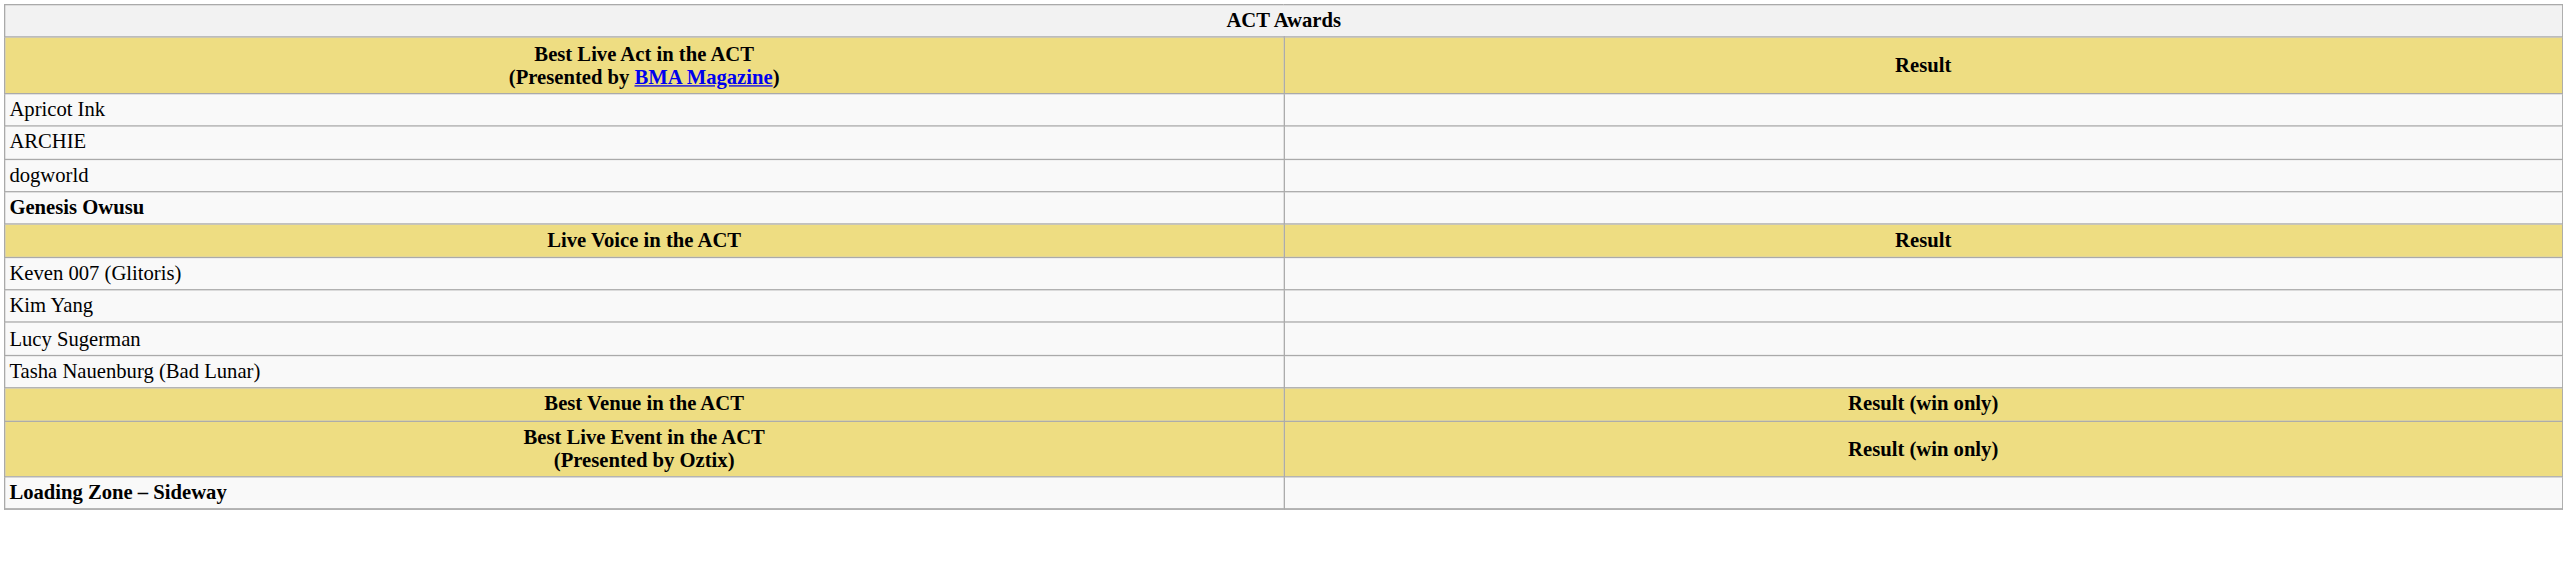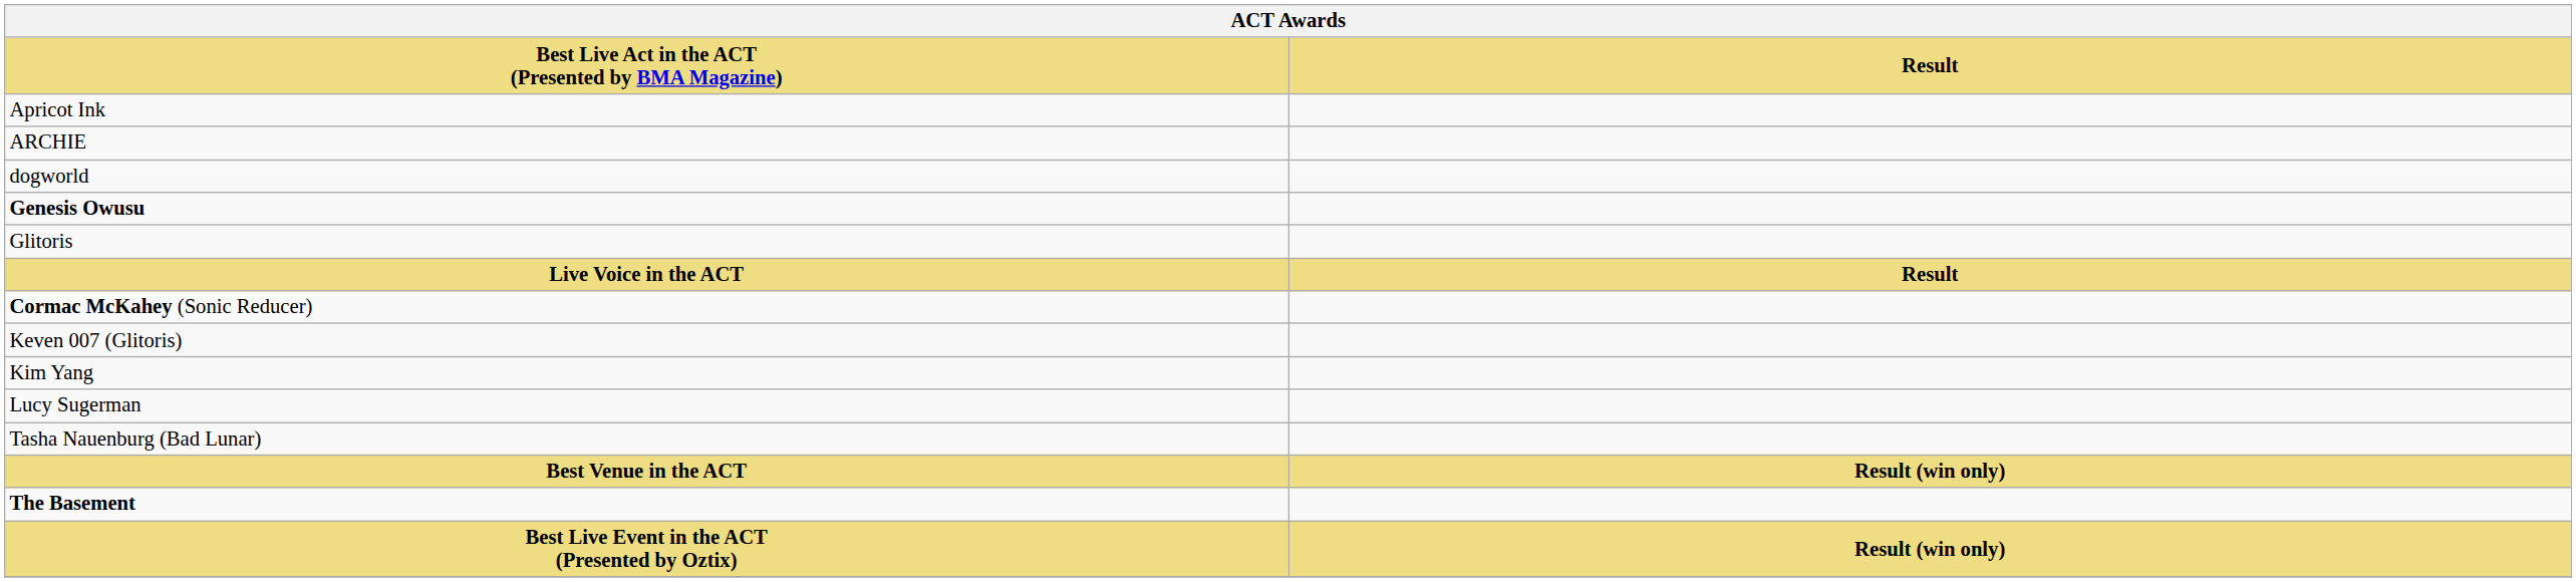 <table class="wikitable" width=100%>
 <tr>
 <th colspan="2">ACT Awards</th>
 </tr>
 <tr>
 <th style="width:10%;background:#EEDD82;">Best Live Act in the ACT <br> (Presented by <a href='#'>BMA Magazine</a>)</th>
 <th style="width:10%;background:#EEDD82;">Result</th>
 </tr>
 <tr>
 <td>Apricot Ink</td>
 <td></td>
 </tr>
 <tr>
 <td>ARCHIE</td>
 <td></td>
 </tr>
 <tr>
 <td>dogworld</td>
 <td></td>
 </tr>
 <tr>
 <td><strong>Genesis Owusu</strong></td>
 <td></td>
 </tr>
 <tr>
+<td>Glitoris</td>
+<td></td>
+</tr>
+<tr>
 <th style="width:10%;background:#EEDD82;">Live Voice in the ACT</th>
 <th style="width:10%;background:#EEDD82;">Result</th>
+</tr>
+<tr>
+<td><strong>Cormac McKahey</strong> (Sonic Reducer)</td>
+<td></td>
 </tr>
 <tr>
 <td>Keven 007 (Glitoris)</td>
 <td></td>
 </tr>
 <tr>
 <td>Kim Yang</td>
 <td></td>
 </tr>
 <tr>
 <td>Lucy Sugerman</td>
 <td></td>
 </tr>
 <tr>
 <td>Tasha Nauenburg (Bad Lunar)</td>
 <td></td>
 </tr>
 <tr>
 <th style="width:10%;background:#EEDD82;">Best Venue in the ACT</th>
 <th style="width:10%;background:#EEDD82;">Result (win only)</th>
 </tr>
 <tr>
+<td><strong>The Basement</strong></td>
+<td></td>
+</tr>
+<tr>
 <th style="width:10%;background:#EEDD82;">Best Live Event in the ACT <br> (Presented by Oztix)</th>
 <th style="width:10%;background:#EEDD82;">Result (win only)</th>
 </tr>
 <tr>
-<td><strong>Loading Zone – Sideway</strong></td>
-<td></td>
-</tr>
-<tr>
 </tr>
 </table>
